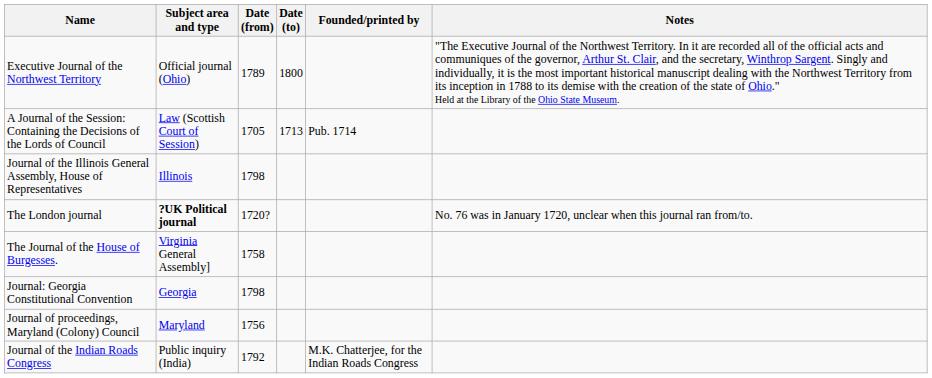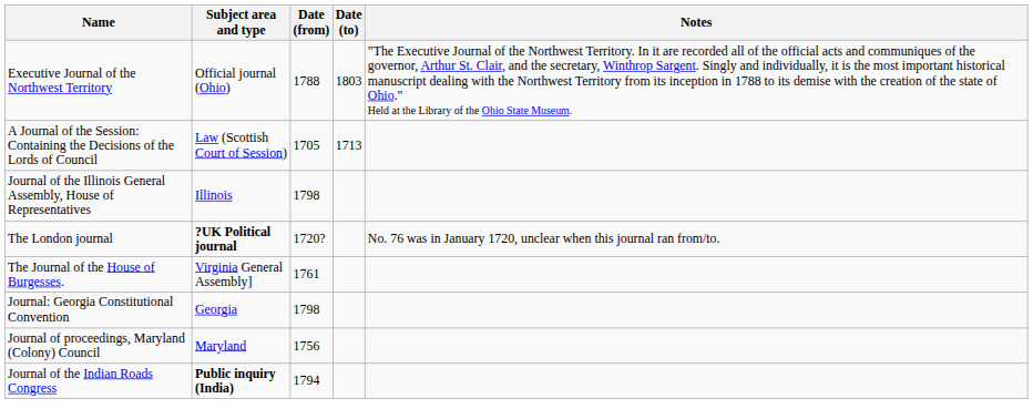 <table class="wikitable sortable">
 <tr>
 <th>Name</th>
 <th>Subject area<br>and type</th>
 <th>Date<br>(from)</th>
 <th>Date<br>(to)</th>
-<th>Founded/printed by</th>
 <th>Notes</th>
 </tr>
 <tr>
 <td>Executive Journal of the <a href='#'>Northwest Territory</a></td>
 <td>Official journal (<a href='#'>Ohio</a>)</td>
-<td>1789</td>
-<td>1800</td>
-<td> </td>
+<td>1788</td>
+<td>1803</td>
 <td>"The Executive Journal of the Northwest Territory. In it are recorded all of the official acts and communiques of the governor, <a href='#'>Arthur St. Clair</a>, and the secretary, <a href='#'>Winthrop Sargent</a>. Singly and individually, it is the most important historical manuscript dealing with the Northwest Territory from its inception in 1788 to its demise with the creation of the state of <a href='#'>Ohio</a>."<br><small>Held at the Library of the <a href='#'>Ohio State Museum</a>. </small></td>
 </tr>
 <tr>
 <td>A Journal of the Session: Containing the Decisions of the Lords of Council</td>
 <td><a href='#'>Law</a> (Scottish <a href='#'>Court of Session</a>)</td>
 <td>1705</td>
 <td>1713</td>
-<td>Pub. 1714</td>
 <td> </td>
 </tr>
 <tr>
 <td>Journal of the Illinois General Assembly, House of Representatives</td>
 <td><a href='#'>Illinois</a></td>
 <td>1798</td>
 <td> </td>
 <td> </td>
-<td> </td>
 </tr>
 <tr>
 <td>The London journal</td>
 <td><strong>?UK Political journal</strong></td>
 <td>1720?</td>
 <td> </td>
-<td> </td>
 <td>No. 76 was in January 1720, unclear when this journal ran from/to.</td>
 </tr>
 <tr>
 <td>The Journal of the <a href='#'>House of Burgesses</a>.</td>
 <td><a href='#'>Virginia</a> General Assembly]</td>
-<td>1758</td>
-<td> </td>
+<td>1761</td>
 <td> </td>
 <td> </td>
 </tr>
 <tr>
 <td>Journal: Georgia Constitutional Convention</td>
 <td><a href='#'>Georgia</a></td>
 <td>1798</td>
 <td> </td>
 <td> </td>
-<td> </td>
 </tr>
 <tr>
 <td>Journal of proceedings, Maryland (Colony) Council</td>
 <td><a href='#'>Maryland</a></td>
 <td>1756</td>
 <td> </td>
 <td> </td>
-<td> </td>
 </tr>
 <tr>
 <td>Journal of the <a href='#'>Indian Roads Congress</a></td>
-<td>Public inquiry (India)</td>
-<td>1792</td>
+<td><strong>Public inquiry (India)</strong></td>
+<td>1794</td>
 <td> </td>
-<td>M.K. Chatterjee, for the Indian Roads Congress</td>
 <td> </td>
 </tr>
 </table>
